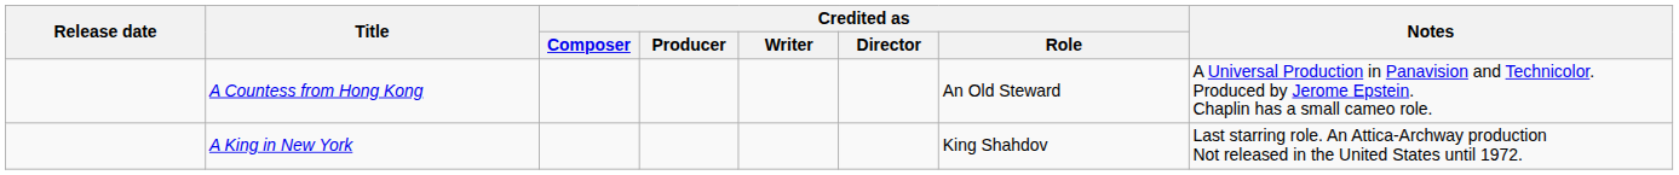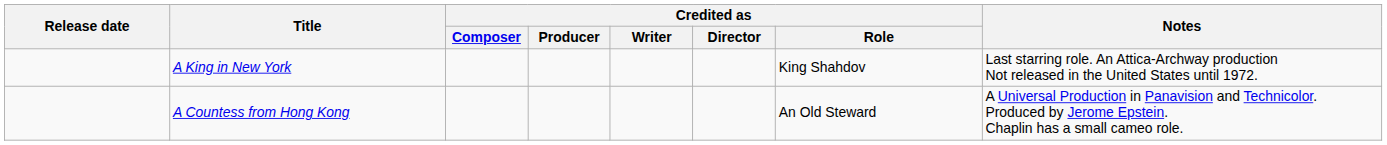 <table class="wikitable sortable sticky-header-multi" width="100%">
 <tr>
 <th width="12%" rowspan="2" scope="col">Release date</th>
 <th width="20%" rowspan="2" scope="col">Title</th>
 <th colspan="5" scope="col">Credited as</th>
 <th rowspan="2" scope="col" class="unsortable">Notes</th>
 </tr>
 <tr>
 <th width="6%"><a href='#'>Composer</a></th>
 <th width="6%">Producer</th>
 <th width="6%">Writer</th>
 <th width="6%">Director</th>
 <th width="15%">Role</th>
 </tr>
 <tr>
 <td scope="row" align="left"></td>
+<td align="left"><em><a href='#'>A King in New York</a></em></td>
+<td></td>
+<td></td>
+<td></td>
+<td></td>
+<td align="left">King Shahdov</td>
+<td align="left">Last starring role. An Attica-Archway production<br>Not released in the United States until 1972.</td>
+</tr>
+<tr>
+<td scope="row" align="left"></td>
 <td align="left"><em><a href='#'>A Countess from Hong Kong</a></em></td>
 <td></td>
 <td></td>
 <td></td>
 <td></td>
 <td align="left">An Old Steward</td>
 <td align="left">A <a href='#'>Universal Production</a> in <a href='#'>Panavision</a> and <a href='#'>Technicolor</a>. Produced by <a href='#'>Jerome Epstein</a>.<br>Chaplin has a small cameo role.</td>
 </tr>
-<tr>
-<td scope="row" align="left"></td>
-<td align="left"><em><a href='#'>A King in New York</a></em></td>
-<td></td>
-<td></td>
-<td></td>
-<td></td>
-<td align="left">King Shahdov</td>
-<td align="left">Last starring role. An Attica-Archway production<br>Not released in the United States until 1972.</td>
-</tr>
 </table>
